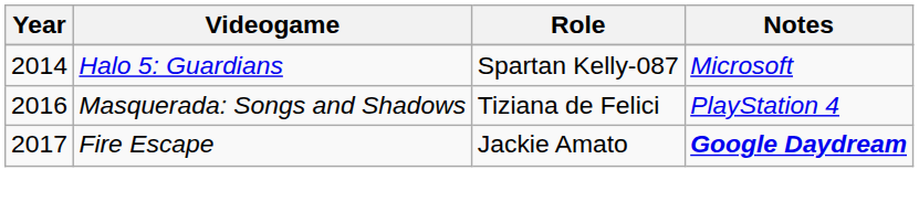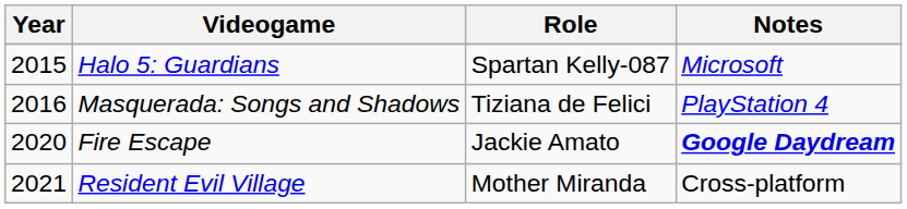 <table class="wikitable">
 <tr>
 <th>Year</th>
 <th>Videogame</th>
 <th>Role</th>
 <th>Notes</th>
 </tr>
 <tr>
 </tr>
 <tr>
-<td>2014</td>
+<td>2015</td>
 <td><em><a href='#'>Halo 5: Guardians</a></em></td>
 <td>Spartan Kelly-087</td>
 <td><em><a href='#'>Microsoft</a></em></td>
 </tr>
 <tr>
 <td>2016</td>
 <td><em>Masquerada: Songs and Shadows</em></td>
 <td>Tiziana de Felici</td>
 <td><em><a href='#'>PlayStation 4</a></em></td>
 </tr>
 <tr>
-<td>2017</td>
+<td>2020</td>
 <td><em>Fire Escape</em></td>
 <td>Jackie Amato</td>
 <td><strong><em><a href='#'>Google Daydream</a></em></strong></td>
 </tr>
+<tr>
+<td>2021</td>
+<td><em><a href='#'>Resident Evil Village</a></em></td>
+<td>Mother Miranda</td>
+<td>Cross-platform</td>
+</tr>
 </table>
